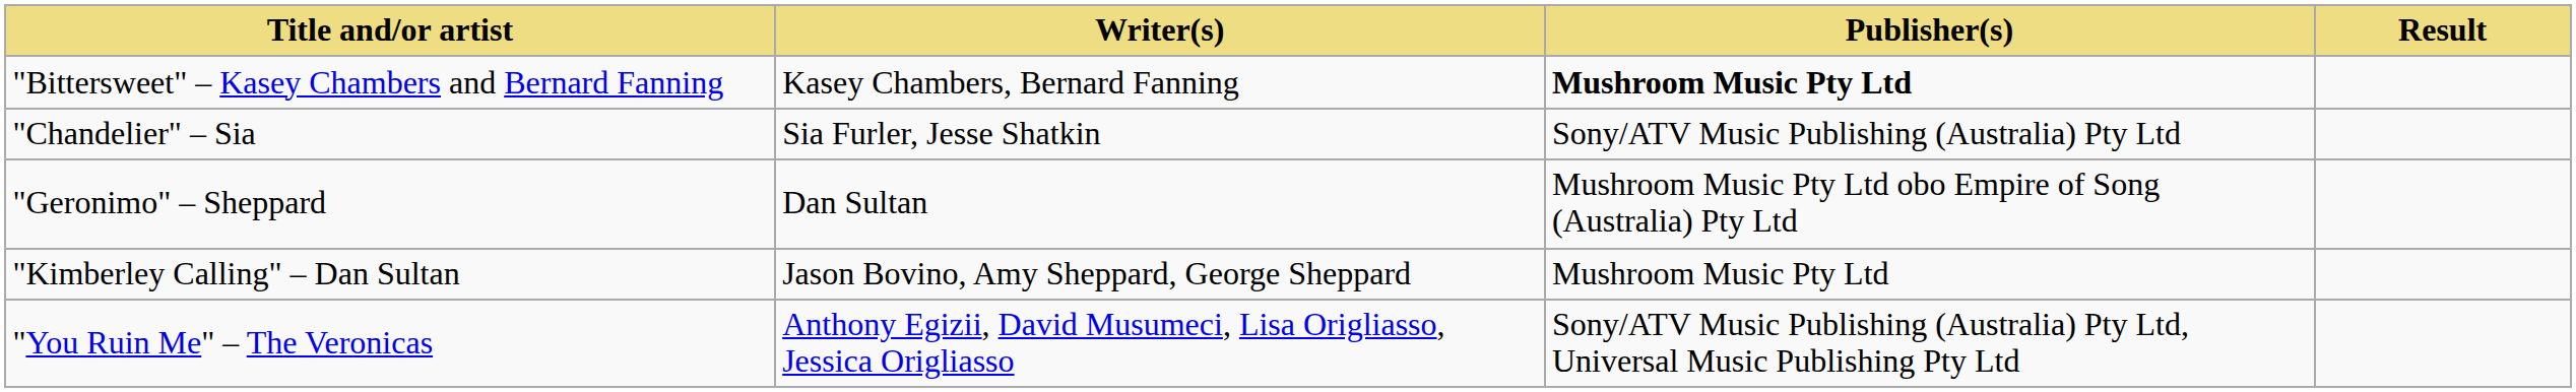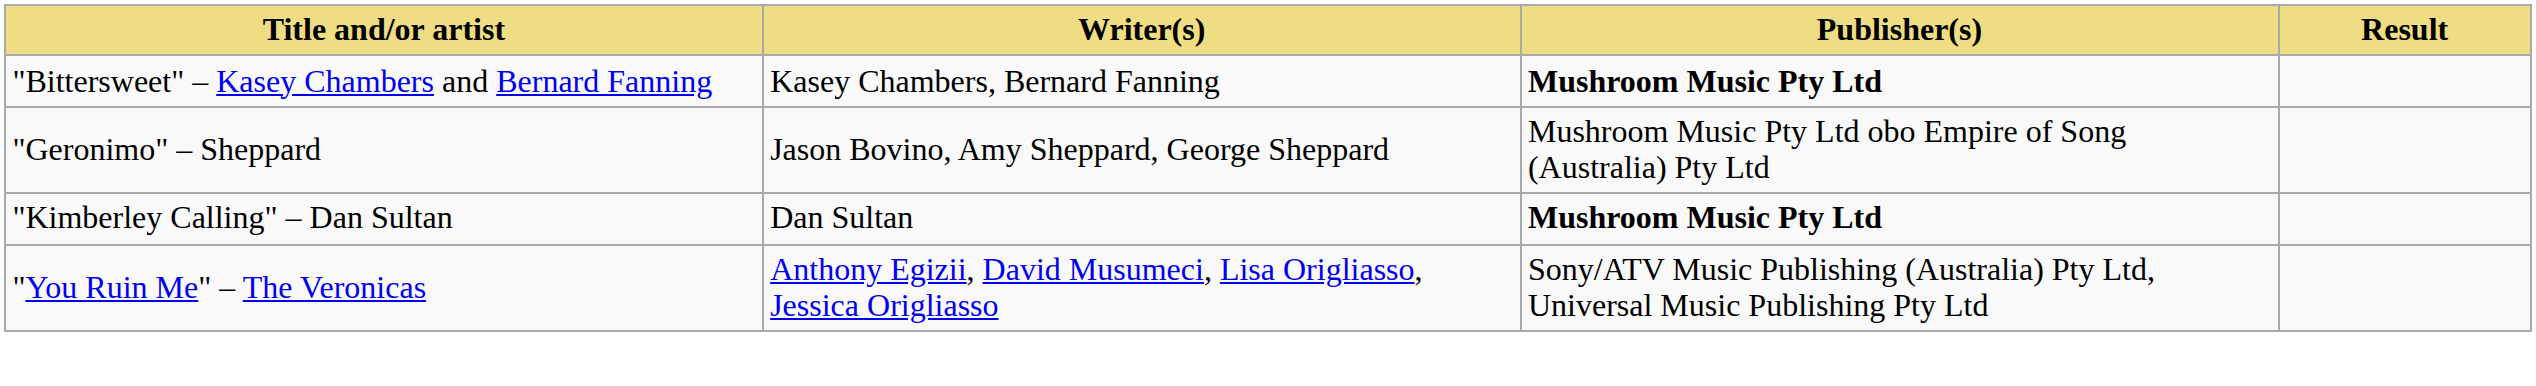 <table class="wikitable" width=100%>
 <tr>
 <th style="width:30%;background:#EEDD82;">Title and/or artist</th>
 <th style="width:30%;background:#EEDD82;">Writer(s)</th>
 <th style="width:30%;background:#EEDD82;">Publisher(s)</th>
 <th style="width:10%;background:#EEDD82;">Result</th>
 </tr>
 <tr>
 <td>"Bittersweet" – <a href='#'>Kasey Chambers</a> and <a href='#'>Bernard Fanning</a></td>
 <td>Kasey Chambers, Bernard Fanning</td>
 <td><strong>Mushroom Music Pty Ltd</strong></td>
 <td></td>
 </tr>
 <tr>
-<td>"Chandelier" – Sia</td>
-<td>Sia Furler, Jesse Shatkin</td>
-<td>Sony/ATV Music Publishing (Australia) Pty Ltd</td>
-<td></td>
-</tr>
-<tr>
 <td>"Geronimo" – Sheppard</td>
-<td>Dan Sultan</td>
+<td>Jason Bovino, Amy Sheppard, George Sheppard</td>
 <td>Mushroom Music Pty Ltd obo Empire of Song (Australia) Pty Ltd</td>
 <td></td>
 </tr>
 <tr>
 <td>"Kimberley Calling" – Dan Sultan</td>
-<td>Jason Bovino, Amy Sheppard, George Sheppard</td>
-<td>Mushroom Music Pty Ltd</td>
+<td>Dan Sultan</td>
+<td><strong>Mushroom Music Pty Ltd</strong></td>
 <td></td>
 </tr>
 <tr>
 <td>"<a href='#'>You Ruin Me</a>" – <a href='#'>The Veronicas</a></td>
 <td><a href='#'>Anthony Egizii</a>, <a href='#'>David Musumeci</a>, <a href='#'>Lisa Origliasso</a>, <a href='#'>Jessica Origliasso</a></td>
 <td>Sony/ATV Music Publishing (Australia) Pty Ltd, Universal Music Publishing Pty Ltd</td>
 <td></td>
 </tr>
 <tr>
 </tr>
 </table>
